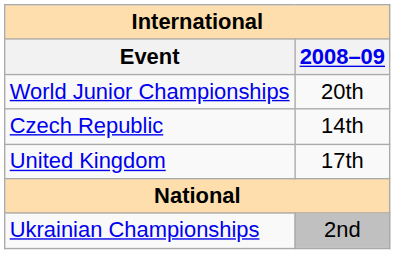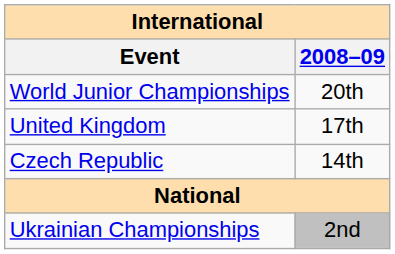 <table class="wikitable" style="text-align:center">
 <tr>
 <th style="background-color: #ffdead; " colspan=2 align=center>International</th>
 </tr>
 <tr>
 <th>Event</th>
 <th><a href='#'>2008–09</a></th>
 </tr>
 <tr>
 <td align=left><a href='#'>World Junior Championships</a></td>
 <td>20th</td>
 </tr>
 <tr>
+<td align=left> <a href='#'>United Kingdom</a></td>
+<td>17th</td>
+</tr>
+<tr>
 <td align=left> <a href='#'>Czech Republic</a></td>
 <td>14th</td>
-</tr>
-<tr>
-<td align=left> <a href='#'>United Kingdom</a></td>
-<td>17th</td>
 </tr>
 <tr>
 <th style="background-color: #ffdead; " colspan=2 align=center>National</th>
 </tr>
 <tr>
 <td align=left><a href='#'>Ukrainian Championships</a></td>
 <td bgcolor=silver>2nd</td>
 </tr>
 </table>
